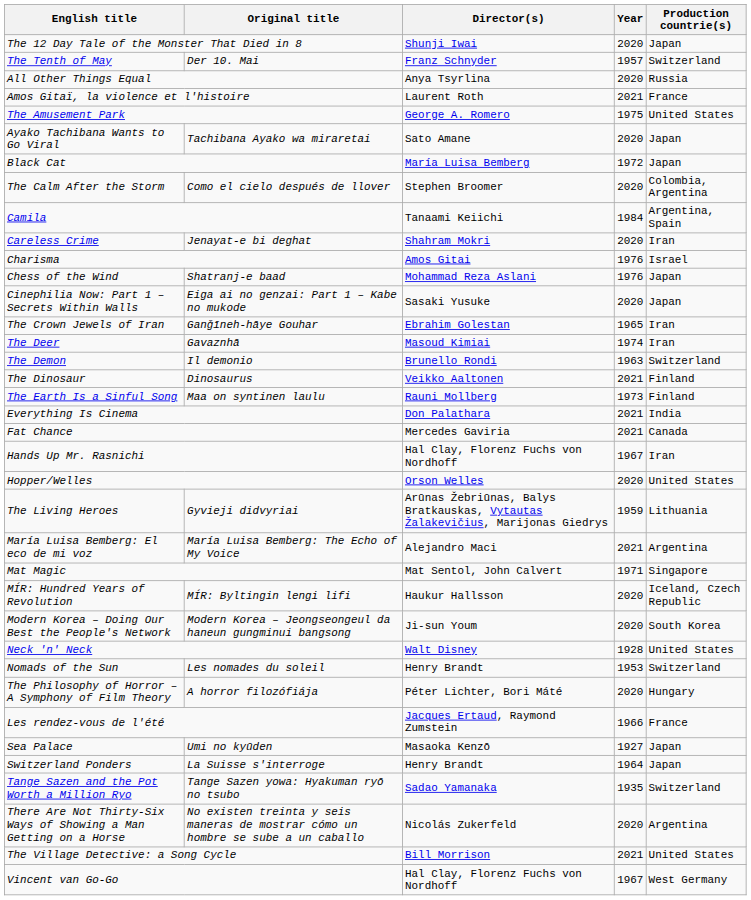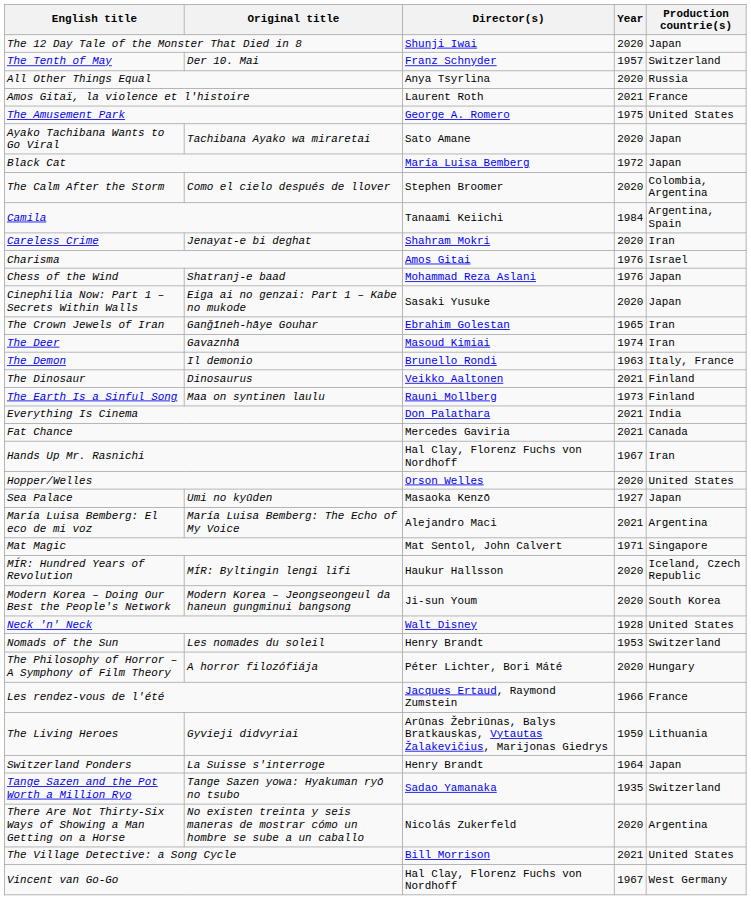 <table class="sortable wikitable" style="width:100%; margin-bottom:4px" cellpadding="5">
 <tr>
 <th scope="col">English title</th>
 <th scope="col">Original title</th>
 <th scope="col">Director(s)</th>
 <th scope="col">Year</th>
 <th scope="col">Production countrie(s)</th>
 </tr>
 <tr>
 <td colspan="2"><em>The 12 Day Tale of the Monster That Died in 8</em></td>
 <td><a href='#'>Shunji Iwai</a></td>
 <td align="center">2020</td>
 <td>Japan</td>
 </tr>
 <tr>
 <td><em><a href='#'>The Tenth of May</a></em></td>
 <td><em>Der 10. Mai</em></td>
 <td><a href='#'>Franz Schnyder</a></td>
 <td align="center">1957</td>
 <td>Switzerland</td>
 </tr>
 <tr>
 <td colspan="2"><em>All Other Things Equal</em></td>
 <td>Anya Tsyrlina</td>
 <td align="center">2020</td>
 <td>Russia</td>
 </tr>
 <tr>
 <td colspan="2"><em>Amos Gitaï, la violence et l'histoire</em></td>
 <td>Laurent Roth</td>
 <td align="center">2021</td>
 <td>France</td>
 </tr>
 <tr>
 <td colspan="2"><em><a href='#'>The Amusement Park</a></em></td>
 <td><a href='#'>George A. Romero</a></td>
 <td align="center">1975</td>
 <td>United States</td>
 </tr>
 <tr>
 <td><em>Ayako Tachibana Wants to Go Viral</em></td>
 <td><em>Tachibana Ayako wa miraretai</em></td>
 <td>Sato Amane</td>
 <td align="center">2020</td>
 <td>Japan</td>
 </tr>
 <tr>
 <td colspan="2"><em>Black Cat</em></td>
 <td><a href='#'>María Luisa Bemberg</a></td>
 <td align="center">1972</td>
 <td>Japan</td>
 </tr>
 <tr>
 <td><em>The Calm After the Storm</em></td>
 <td><em>Como el cielo después de llover</em></td>
 <td>Stephen Broomer</td>
 <td align="center">2020</td>
 <td>Colombia, Argentina</td>
 </tr>
 <tr>
 <td colspan="2"><em><a href='#'>Camila</a></em></td>
 <td>Tanaami Keiichi</td>
 <td align="center">1984</td>
 <td>Argentina, Spain</td>
 </tr>
 <tr>
 <td><em><a href='#'>Careless Crime</a></em></td>
 <td><em>Jenayat-e bi deghat</em></td>
 <td><a href='#'>Shahram Mokri</a></td>
 <td align="center">2020</td>
 <td>Iran</td>
 </tr>
 <tr>
 <td colspan="2"><em>Charisma</em></td>
 <td><a href='#'>Amos Gitai</a></td>
 <td align="center">1976</td>
 <td>Israel</td>
 </tr>
 <tr>
 <td><em>Chess of the Wind</em></td>
 <td><em>Shatranj-e baad</em></td>
 <td><a href='#'>Mohammad Reza Aslani</a></td>
 <td align="center">1976</td>
 <td>Japan</td>
 </tr>
 <tr>
 <td><em>Cinephilia Now: Part 1 – Secrets Within Walls</em></td>
 <td><em>Eiga ai no genzai: Part 1 – Kabe no mukode</em></td>
 <td>Sasaki Yusuke</td>
 <td align="center">2020</td>
 <td>Japan</td>
 </tr>
 <tr>
 <td><em>The Crown Jewels of Iran</em></td>
 <td><em>Ganǧīneh-hāye Gouhar</em></td>
 <td><a href='#'>Ebrahim Golestan</a></td>
 <td align="center">1965</td>
 <td>Iran</td>
 </tr>
 <tr>
 <td><em><a href='#'>The Deer</a></em></td>
 <td><em>Gavaznhā</em></td>
 <td><a href='#'>Masoud Kimiai</a></td>
 <td align="center">1974</td>
 <td>Iran</td>
 </tr>
 <tr>
 <td><em><a href='#'>The Demon</a></em></td>
 <td><em>Il demonio</em></td>
 <td><a href='#'>Brunello Rondi</a></td>
 <td align="center">1963</td>
-<td>Switzerland</td>
+<td>Italy, France</td>
 </tr>
 <tr>
 <td><em>The Dinosaur</em></td>
 <td><em>Dinosaurus</em></td>
 <td><a href='#'>Veikko Aaltonen</a></td>
 <td align="center">2021</td>
 <td>Finland</td>
 </tr>
 <tr>
 <td><em><a href='#'>The Earth Is a Sinful Song</a></em></td>
 <td><em>Maa on syntinen laulu</em></td>
 <td><a href='#'>Rauni Mollberg</a></td>
 <td align="center">1973</td>
 <td>Finland</td>
 </tr>
 <tr>
 <td colspan="2"><em>Everything Is Cinema</em></td>
 <td><a href='#'>Don Palathara</a></td>
 <td align="center">2021</td>
 <td>India</td>
 </tr>
 <tr>
 <td colspan="2"><em>Fat Chance</em></td>
 <td>Mercedes Gaviria</td>
 <td align="center">2021</td>
 <td>Canada</td>
 </tr>
 <tr>
 <td colspan="2"><em>Hands Up Mr. Rasnichi</em></td>
 <td>Hal Clay, Florenz Fuchs von Nordhoff</td>
 <td align="center">1967</td>
 <td>Iran</td>
 </tr>
 <tr>
 <td colspan="2"><em>Hopper/Welles</em></td>
 <td><a href='#'>Orson Welles</a></td>
 <td align="center">2020</td>
 <td>United States</td>
 </tr>
 <tr>
-<td><em>The Living Heroes</em></td>
-<td><em>Gyvieji didvyriai</em></td>
-<td>Arūnas Žebriūnas, Balys Bratkauskas, <a href='#'>Vytautas Žalakevičius</a>, Marijonas Giedrys</td>
-<td align="center">1959</td>
-<td>Lithuania</td>
+<td><em>Sea Palace</em></td>
+<td><em>Umi no kyūden</em></td>
+<td>Masaoka Kenzō</td>
+<td align="center">1927</td>
+<td>Japan</td>
 </tr>
 <tr>
 <td><em>María Luisa Bemberg: El eco de mi voz</em></td>
 <td><em>María Luisa Bemberg: The Echo of My Voice</em></td>
 <td>Alejandro Maci</td>
 <td align="center">2021</td>
 <td>Argentina</td>
 </tr>
 <tr>
 <td colspan="2"><em>Mat Magic</em></td>
 <td>Mat Sentol, John Calvert</td>
 <td align="center">1971</td>
 <td>Singapore</td>
 </tr>
 <tr>
 <td><em>MÍR: Hundred Years of Revolution</em></td>
 <td><em>MÍR: Byltingin lengi lifi</em></td>
 <td>Haukur Hallsson</td>
 <td align="center">2020</td>
 <td>Iceland, Czech Republic</td>
 </tr>
 <tr>
 <td><em>Modern Korea – Doing Our Best the People's Network</em></td>
 <td><em>Modern Korea – Jeongseongeul da haneun gungminui bangsong</em></td>
 <td>Ji-sun Youm</td>
 <td align="center">2020</td>
 <td>South Korea</td>
 </tr>
 <tr>
 <td colspan="2"><em><a href='#'>Neck 'n' Neck</a></em></td>
 <td><a href='#'>Walt Disney</a></td>
 <td align="center">1928</td>
 <td>United States</td>
 </tr>
 <tr>
 <td><em>Nomads of the Sun</em></td>
 <td><em>Les nomades du soleil</em></td>
 <td>Henry Brandt</td>
 <td align="center">1953</td>
 <td>Switzerland</td>
 </tr>
 <tr>
 <td><em>The Philosophy of Horror – A Symphony of Film Theory</em></td>
 <td><em>A horror filozófiája</em></td>
 <td>Péter Lichter, Bori Máté</td>
 <td align="center">2020</td>
 <td>Hungary</td>
 </tr>
 <tr>
 <td colspan="2"><em>Les rendez-vous de l'été</em></td>
 <td><a href='#'>Jacques Ertaud</a>, Raymond Zumstein</td>
 <td align="center">1966</td>
 <td>France</td>
 </tr>
 <tr>
-<td><em>Sea Palace</em></td>
-<td><em>Umi no kyūden</em></td>
-<td>Masaoka Kenzō</td>
-<td align="center">1927</td>
-<td>Japan</td>
+<td><em>The Living Heroes</em></td>
+<td><em>Gyvieji didvyriai</em></td>
+<td>Arūnas Žebriūnas, Balys Bratkauskas, <a href='#'>Vytautas Žalakevičius</a>, Marijonas Giedrys</td>
+<td align="center">1959</td>
+<td>Lithuania</td>
 </tr>
 <tr>
 <td><em>Switzerland Ponders</em></td>
 <td><em>La Suisse s'interroge</em></td>
 <td>Henry Brandt</td>
 <td align="center">1964</td>
 <td>Japan</td>
 </tr>
 <tr>
 <td><em><a href='#'>Tange Sazen and the Pot Worth a Million Ryo</a></em></td>
 <td><em>Tange Sazen yowa: Hyakuman ryō no tsubo</em></td>
 <td><a href='#'>Sadao Yamanaka</a></td>
 <td align="center">1935</td>
 <td>Switzerland</td>
 </tr>
 <tr>
 <td><em>There Are Not Thirty-Six Ways of Showing a Man Getting on a Horse</em></td>
 <td><em>No existen treinta y seis maneras de mostrar cómo un hombre se sube a un caballo</em></td>
 <td>Nicolás Zukerfeld</td>
 <td align="center">2020</td>
 <td>Argentina</td>
 </tr>
 <tr>
 <td colspan="2"><em>The Village Detective: a Song Cycle</em></td>
 <td><a href='#'>Bill Morrison</a></td>
 <td align="center">2021</td>
 <td>United States</td>
 </tr>
 <tr>
 <td colspan="2"><em>Vincent van Go-Go</em></td>
 <td>Hal Clay, Florenz Fuchs von Nordhoff</td>
 <td align="center">1967</td>
 <td>West Germany</td>
 </tr>
 </table>
